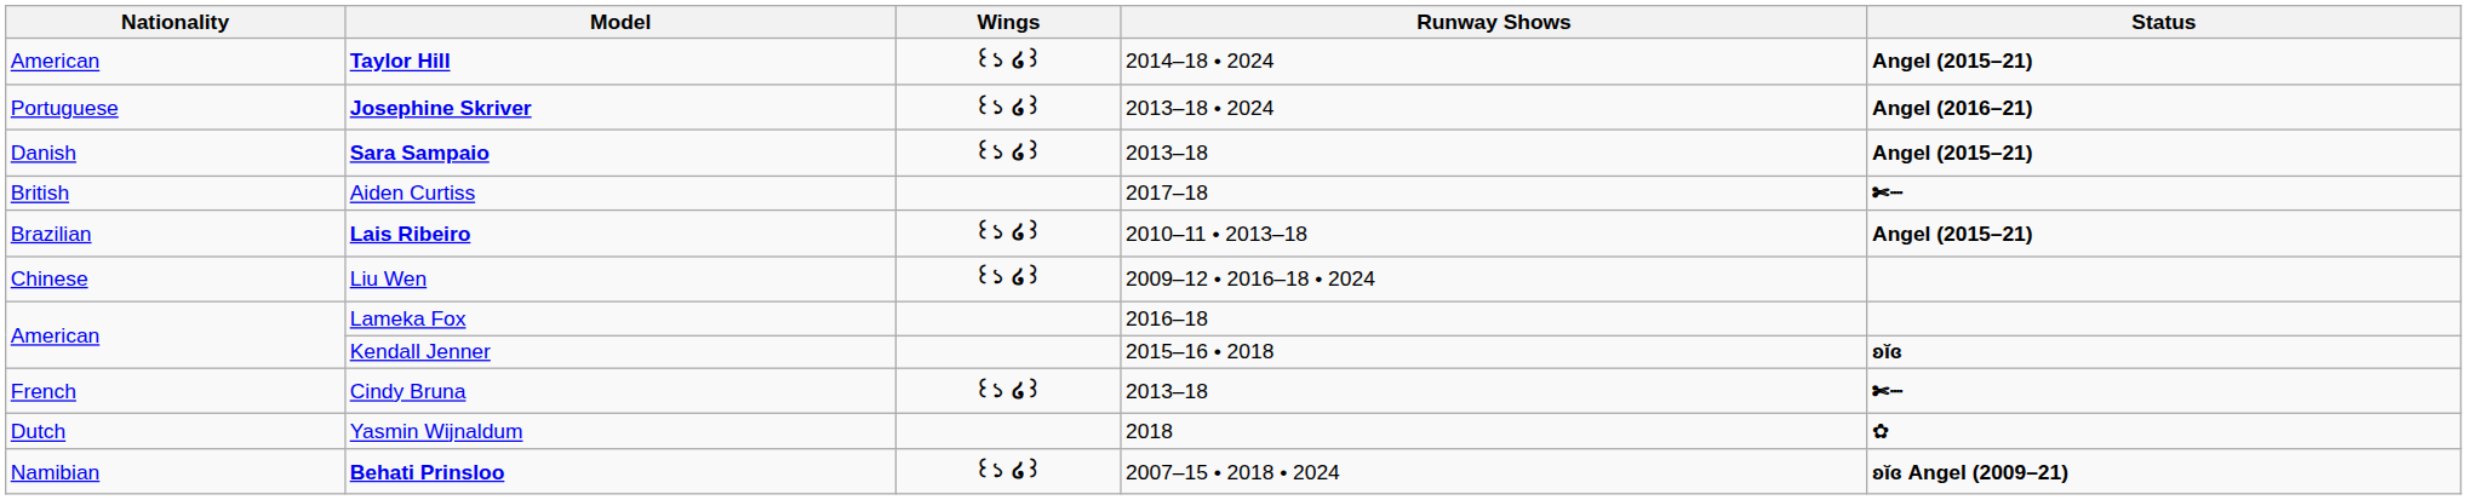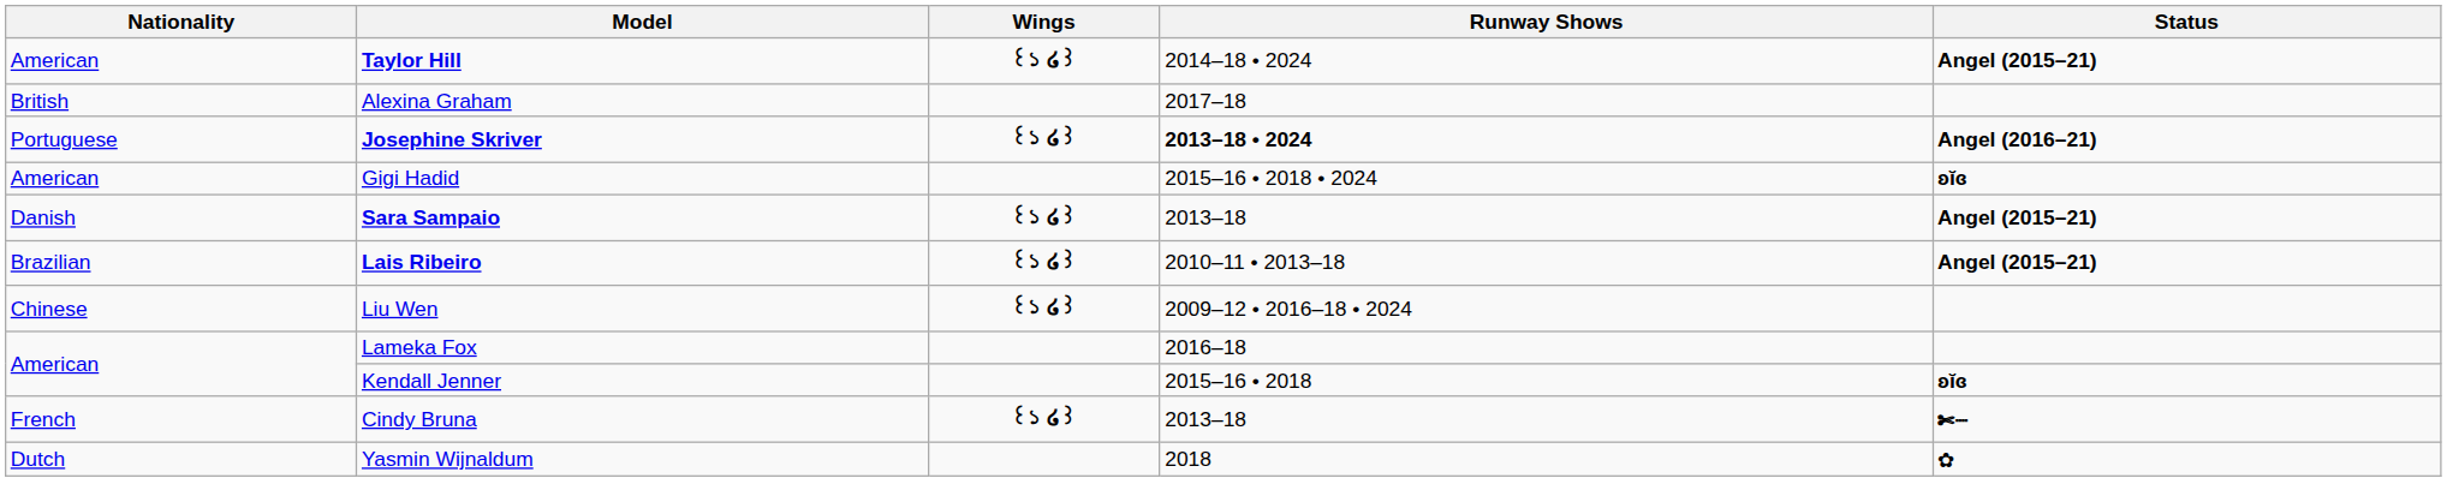 <table class="sortable wikitable"  style="font-size:85%; width:100%;">
 <tr>
 <th>Nationality</th>
 <th>Model</th>
 <th>Wings</th>
 <th>Runway Shows</th>
 <th>Status</th>
 </tr>
 <tr>
 <td> <a href='#'>American</a></td>
 <td><strong><a href='#'>Taylor Hill</a></strong></td>
 <td align="center"><strong>꒰১ ໒꒱</strong></td>
 <td>2014–18 • 2024</td>
 <td><strong> Angel (2015–21)</strong></td>
 </tr>
 <tr>
+<td> <a href='#'>British</a></td>
+<td><a href='#'>Alexina Graham</a></td>
+<td></td>
+<td>2017–18</td>
+<td></td>
+</tr>
+<tr>
 <td> <a href='#'>Portuguese</a></td>
 <td><strong><a href='#'>Josephine Skriver</a></strong></td>
 <td align="center"><strong>꒰১ ໒꒱</strong></td>
-<td>2013–18 • 2024</td>
+<td><strong>2013–18 • 2024</strong></td>
 <td><strong> Angel (2016–21)</strong></td>
+</tr>
+<tr>
+<td> <a href='#'>American</a></td>
+<td><a href='#'>Gigi Hadid</a></td>
+<td></td>
+<td>2015–16 • 2018 • 2024</td>
+<td><strong>ʚĭɞ</strong></td>
 </tr>
 <tr>
 <td> <a href='#'>Danish</a></td>
 <td><strong><a href='#'>Sara Sampaio</a></strong></td>
 <td align="center"><strong>꒰১ ໒꒱</strong></td>
 <td>2013–18</td>
 <td><strong> Angel (2015–21)</strong></td>
-</tr>
-<tr>
-<td> <a href='#'>British</a></td>
-<td><a href='#'>Aiden Curtiss</a></td>
-<td></td>
-<td>2017–18</td>
-<td><strong>✄┈</strong></td>
 </tr>
 <tr>
 <td> <a href='#'>Brazilian</a></td>
 <td><strong><a href='#'>Lais Ribeiro</a></strong></td>
 <td align="center"><strong>꒰১ ໒꒱</strong></td>
 <td>2010–11 • 2013–18</td>
 <td><strong> Angel (2015–21)</strong></td>
 </tr>
 <tr>
 <td> <a href='#'>Chinese</a></td>
 <td><a href='#'>Liu Wen</a></td>
 <td align="center"><strong>꒰১ ໒꒱</strong></td>
 <td>2009–12 • 2016–18 • 2024</td>
 <td></td>
 </tr>
 <tr>
 <td rowspan="2"> <a href='#'>American</a></td>
 <td><a href='#'>Lameka Fox</a></td>
 <td></td>
 <td>2016–18</td>
 <td></td>
 </tr>
 <tr>
 <td><a href='#'>Kendall Jenner</a></td>
 <td></td>
 <td>2015–16 • 2018</td>
 <td><strong>ʚĭɞ</strong></td>
 </tr>
 <tr>
 <td> <a href='#'>French</a></td>
 <td><a href='#'>Cindy Bruna</a></td>
 <td align="center"><strong>꒰১ ໒꒱</strong></td>
 <td>2013–18</td>
 <td><strong>✄┈</strong></td>
 </tr>
 <tr>
 <td> <a href='#'>Dutch</a></td>
 <td><a href='#'>Yasmin Wijnaldum</a></td>
 <td></td>
 <td>2018</td>
 <td>✿</td>
 </tr>
-<tr>
-<td> <a href='#'>Namibian</a></td>
-<td><strong><a href='#'>Behati Prinsloo</a></strong></td>
-<td align="center"><strong>꒰১ ໒꒱</strong></td>
-<td>2007–15 • 2018 • 2024</td>
-<td><strong>ʚĭɞ</strong>  <strong> Angel (2009–21)</strong></td>
-</tr>
 </table>
